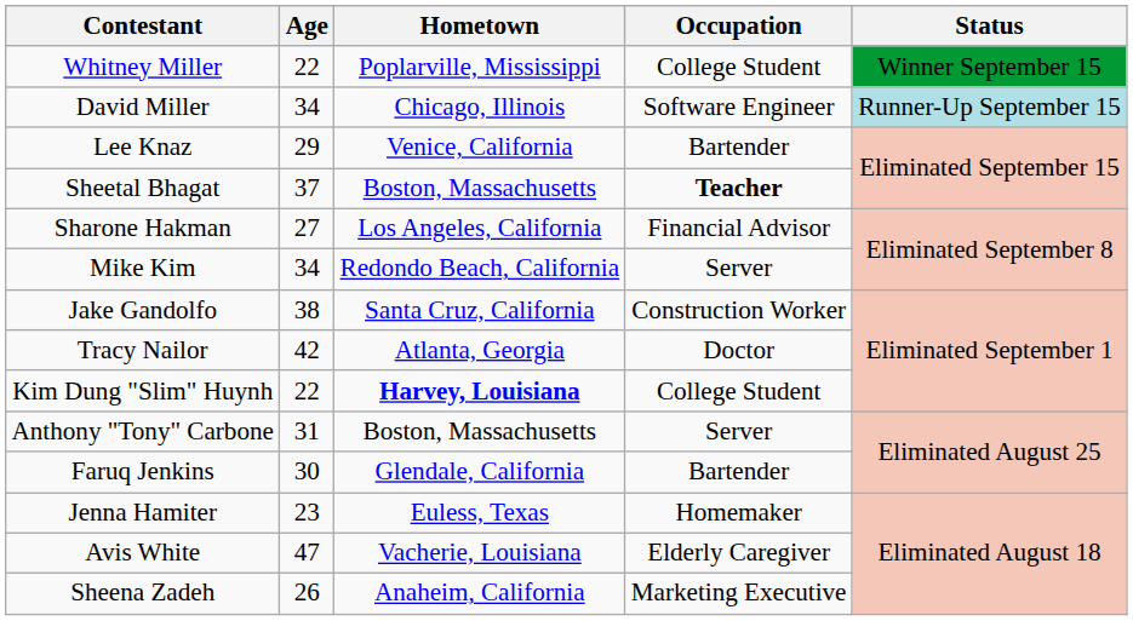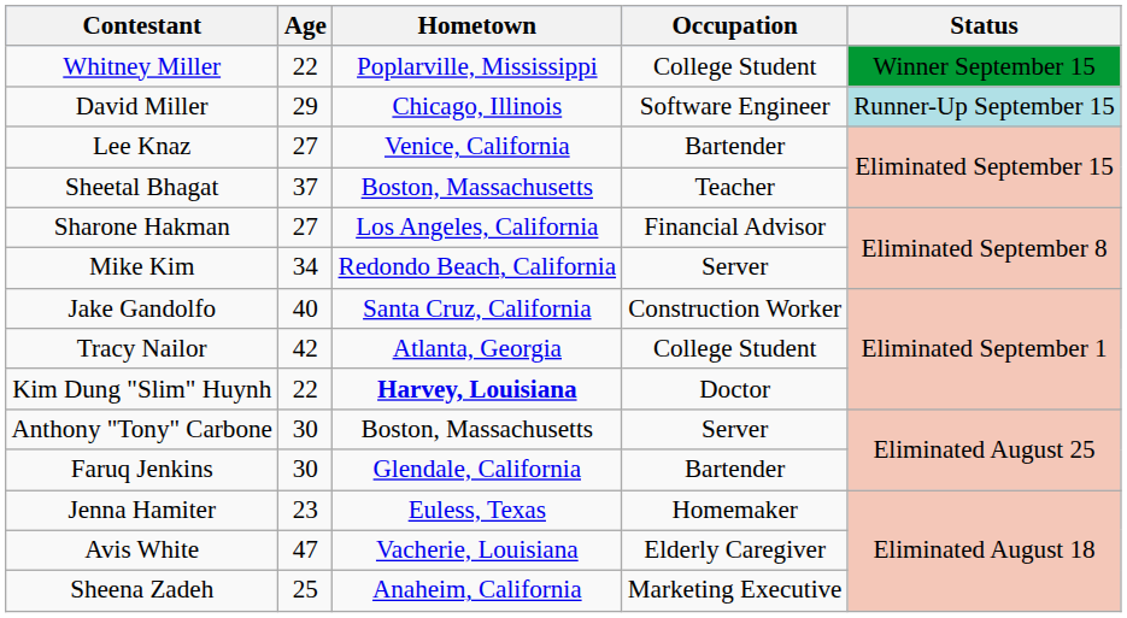 <table class="wikitable sortable plainrowheaders" style="text-align:center">
 <tr style="background:#C1D8FF">
 <th>Contestant</th>
 <th>Age</th>
 <th>Hometown</th>
 <th>Occupation</th>
 <th>Status</th>
 </tr>
 <tr>
 <td><a href='#'>Whitney Miller</a></td>
 <td>22</td>
 <td><a href='#'>Poplarville, Mississippi</a></td>
 <td>College Student</td>
 <td style="background:#093;"><span>Winner September 15</span></td>
 </tr>
 <tr>
 <td>David Miller</td>
-<td>34</td>
+<td>29</td>
 <td><a href='#'>Chicago, Illinois</a></td>
 <td>Software Engineer</td>
 <td style="background:#B0E0E6">Runner-Up September 15</td>
 </tr>
 <tr>
 <td>Lee Knaz</td>
-<td>29</td>
+<td>27</td>
 <td><a href='#'>Venice, California</a></td>
 <td>Bartender</td>
 <td style="background:#f4c7b8" rowspan="2">Eliminated September 15</td>
 </tr>
 <tr>
 <td>Sheetal Bhagat</td>
 <td>37</td>
 <td><a href='#'>Boston, Massachusetts</a></td>
-<td><strong>Teacher</strong></td>
+<td>Teacher</td>
 </tr>
 <tr>
 <td>Sharone Hakman</td>
 <td>27</td>
 <td><a href='#'>Los Angeles, California</a></td>
 <td>Financial Advisor</td>
 <td style="background:#f4c7b8" rowspan="2">Eliminated September 8</td>
 </tr>
 <tr>
 <td>Mike Kim</td>
 <td>34</td>
 <td><a href='#'>Redondo Beach, California</a></td>
 <td>Server</td>
 </tr>
 <tr>
 <td>Jake Gandolfo</td>
-<td>38</td>
+<td>40</td>
 <td><a href='#'>Santa Cruz, California</a></td>
 <td>Construction Worker</td>
 <td style="background:#f4c7b8" rowspan="3">Eliminated September 1</td>
 </tr>
 <tr>
 <td>Tracy Nailor</td>
 <td>42</td>
 <td><a href='#'>Atlanta, Georgia</a></td>
-<td>Doctor</td>
+<td>College Student</td>
 </tr>
 <tr>
 <td>Kim Dung "Slim" Huynh</td>
 <td>22</td>
 <td><strong><a href='#'>Harvey, Louisiana</a></strong></td>
-<td>College Student</td>
+<td>Doctor</td>
 </tr>
 <tr>
 <td>Anthony "Tony" Carbone</td>
-<td>31</td>
+<td>30</td>
 <td>Boston, Massachusetts</td>
 <td>Server</td>
 <td style="background:#f4c7b8" rowspan="2">Eliminated August 25</td>
 </tr>
 <tr>
 <td>Faruq Jenkins</td>
 <td>30</td>
 <td><a href='#'>Glendale, California</a></td>
 <td>Bartender</td>
 </tr>
 <tr>
 <td>Jenna Hamiter</td>
 <td>23</td>
 <td><a href='#'>Euless, Texas</a></td>
 <td>Homemaker</td>
 <td style="background:#f4c7b8" rowspan="3">Eliminated August 18</td>
 </tr>
 <tr>
 <td>Avis White</td>
 <td>47</td>
 <td><a href='#'>Vacherie, Louisiana</a></td>
 <td>Elderly Caregiver</td>
 </tr>
 <tr>
 <td>Sheena Zadeh</td>
-<td>26</td>
+<td>25</td>
 <td><a href='#'>Anaheim, California</a></td>
 <td>Marketing Executive</td>
 </tr>
 </table>
